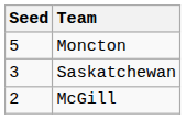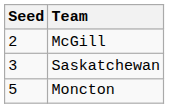 <table class="wikitable sortable" style="text-align: center;">
 <tr style="background:#efefef; text-align:center">
 <th style="text-align:left">Seed</th>
 <th style="text-align:left">Team</th>
 </tr>
 <tr style="text-align:center">
-<td style="text-align:left">5</td>
-<td style="text-align:left">Moncton</td>
+<td style="text-align:left">2</td>
+<td style="text-align:left">McGill</td>
 </tr>
 <tr style="text-align:center">
 <td style="text-align:left">3</td>
 <td style="text-align:left">Saskatchewan</td>
 </tr>
 <tr style="text-align:center">
-<td style="text-align:left">2</td>
-<td style="text-align:left">McGill</td>
+<td style="text-align:left">5</td>
+<td style="text-align:left">Moncton</td>
 </tr>
 </table>
